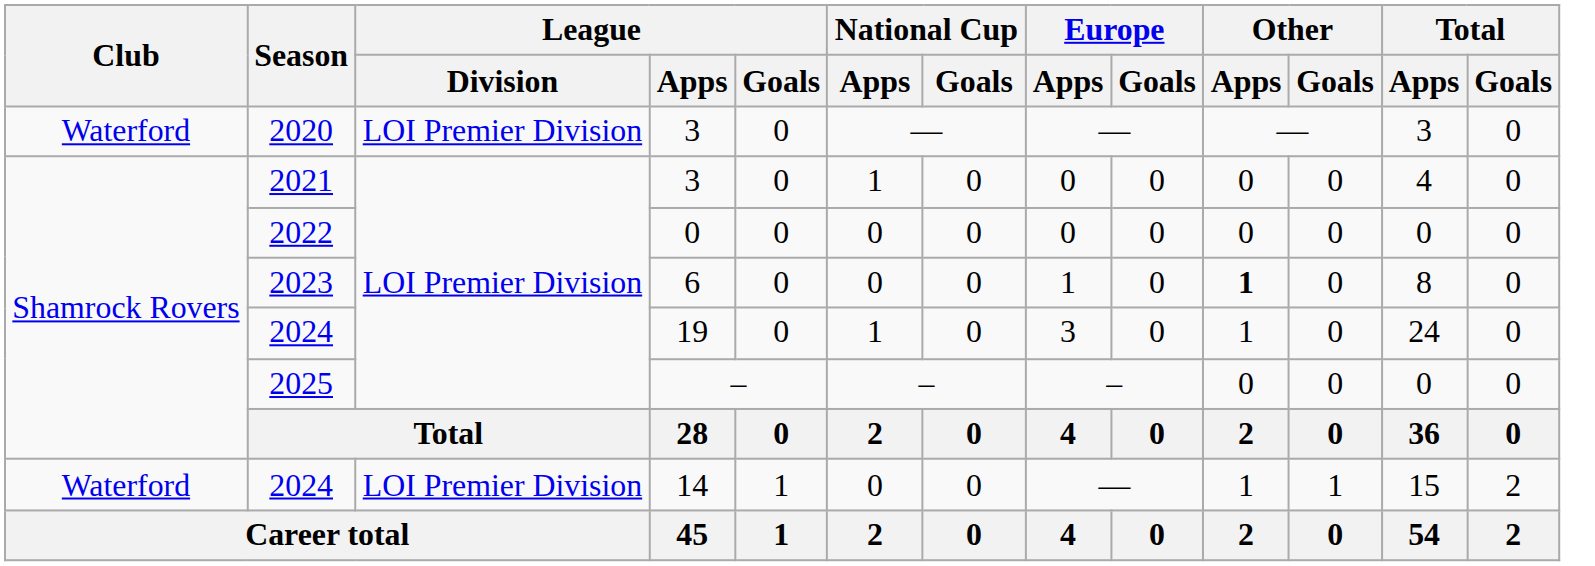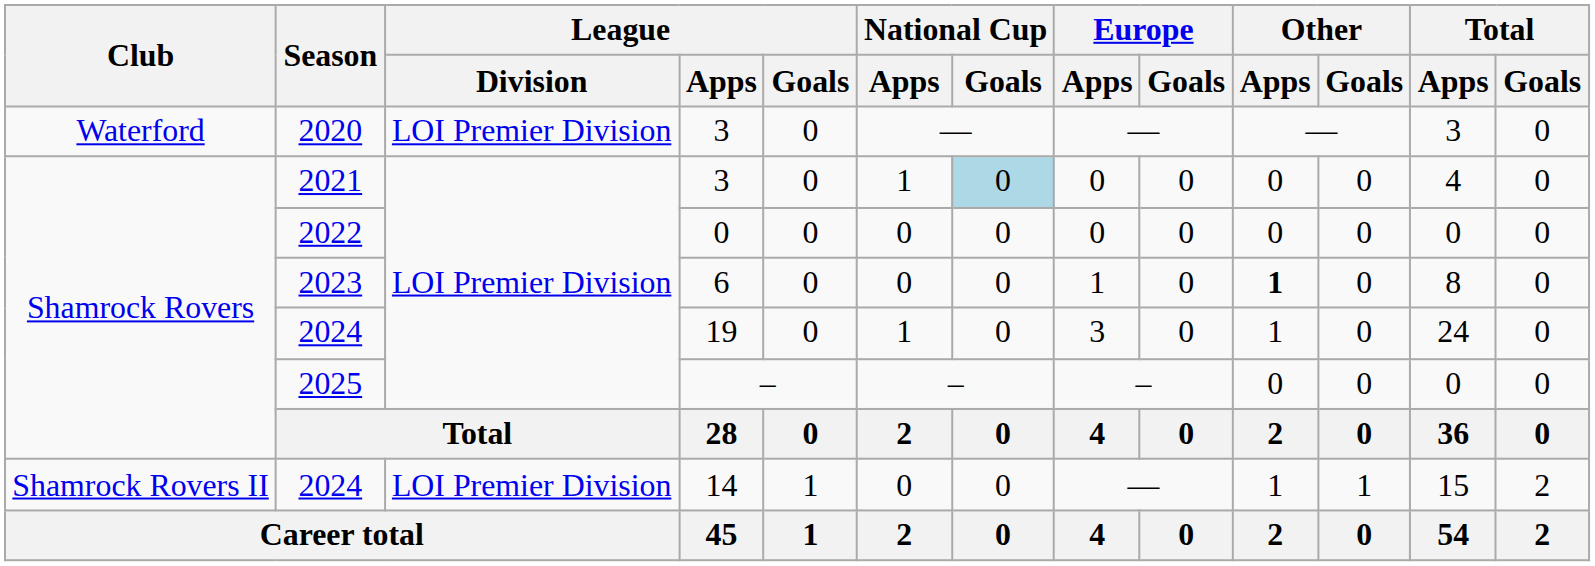 <table class="wikitable" style="text-align:center">
 <tr>
 <th rowspan=2>Club</th>
 <th rowspan=2>Season</th>
 <th colspan=3>League</th>
 <th colspan=2>National Cup</th>
 <th colspan=2><a href='#'>Europe</a></th>
 <th colspan=2>Other</th>
 <th colspan=2>Total</th>
 </tr>
 <tr>
 <th>Division</th>
 <th>Apps</th>
 <th>Goals</th>
 <th>Apps</th>
 <th>Goals</th>
 <th>Apps</th>
 <th>Goals</th>
 <th>Apps</th>
 <th>Goals</th>
 <th>Apps</th>
 <th>Goals</th>
 </tr>
 <tr>
 <td><a href='#'>Waterford</a></td>
 <td><a href='#'>2020</a></td>
 <td><a href='#'>LOI Premier Division</a></td>
 <td>3</td>
 <td>0</td>
 <td colspan="2">—</td>
 <td colspan="2">—</td>
 <td colspan="2">—</td>
 <td>3</td>
 <td>0</td>
 </tr>
 <tr>
 <td rowspan="6"><a href='#'>Shamrock Rovers</a></td>
 <td><a href='#'>2021</a></td>
 <td rowspan="5"><a href='#'>LOI Premier Division</a></td>
 <td>3</td>
 <td>0</td>
 <td>1</td>
-<td>0</td>
+<td style="background: lightblue;">0</td>
 <td>0</td>
 <td>0</td>
 <td>0</td>
 <td>0</td>
 <td>4</td>
 <td>0</td>
 </tr>
 <tr>
 <td><a href='#'>2022</a></td>
 <td>0</td>
 <td>0</td>
 <td>0</td>
 <td>0</td>
 <td>0</td>
 <td>0</td>
 <td>0</td>
 <td>0</td>
 <td>0</td>
 <td>0</td>
 </tr>
 <tr>
 <td><a href='#'>2023</a></td>
 <td>6</td>
 <td>0</td>
 <td>0</td>
 <td>0</td>
 <td>1</td>
 <td>0</td>
 <td><strong>1</strong></td>
 <td>0</td>
 <td>8</td>
 <td>0</td>
 </tr>
 <tr>
 <td><a href='#'>2024</a></td>
 <td>19</td>
 <td>0</td>
 <td>1</td>
 <td>0</td>
 <td>3</td>
 <td>0</td>
 <td>1</td>
 <td>0</td>
 <td>24</td>
 <td>0</td>
 </tr>
 <tr>
 <td><a href='#'>2025</a></td>
 <td colspan="2">–</td>
 <td colspan="2">–</td>
 <td colspan="2">–</td>
 <td>0</td>
 <td>0</td>
 <td>0</td>
 <td>0</td>
 </tr>
 <tr>
 <th colspan="2">Total</th>
 <th>28</th>
 <th>0</th>
 <th>2</th>
 <th>0</th>
 <th>4</th>
 <th>0</th>
 <th>2</th>
 <th>0</th>
 <th>36</th>
 <th>0</th>
 </tr>
 <tr>
-<td><a href='#'>Waterford</a></td>
+<td><a href='#'>Shamrock Rovers II</a></td>
 <td><a href='#'>2024</a></td>
 <td><a href='#'>LOI Premier Division</a></td>
 <td>14</td>
 <td>1</td>
 <td>0</td>
 <td>0</td>
 <td colspan="2">—</td>
 <td>1</td>
 <td>1</td>
 <td>15</td>
 <td>2</td>
 </tr>
 <tr>
 <th colspan=3>Career total</th>
 <th>45</th>
 <th>1</th>
 <th>2</th>
 <th>0</th>
 <th>4</th>
 <th>0</th>
 <th>2</th>
 <th>0</th>
 <th>54</th>
 <th>2</th>
 </tr>
 </table>
